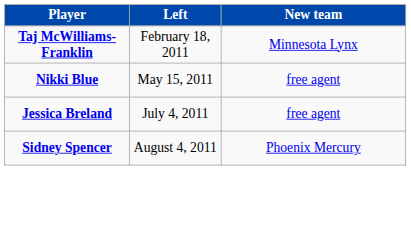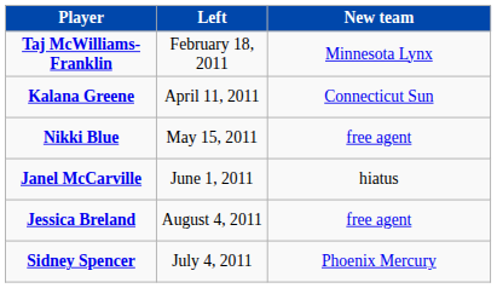 <table class="wikitable" style="text-align: center">
 <tr align="center"  bgcolor="#dddddd">
 <td style="background:#0047AB;color:white; width:140px"><strong>Player</strong></td>
 <td style="background:#0047AB;color:white; width:100px"><strong>Left</strong></td>
 <td style="background:#0047AB;color:white; width:210px"><strong>New team</strong></td>
 </tr>
 <tr style="height:40px">
 <td><strong><a href='#'>Taj McWilliams-Franklin</a></strong></td>
 <td>February 18, 2011</td>
 <td><a href='#'>Minnesota Lynx</a></td>
 </tr>
 <tr style="height:40px">
+<td><strong><a href='#'>Kalana Greene</a></strong></td>
+<td>April 11, 2011</td>
+<td><a href='#'>Connecticut Sun</a></td>
+</tr>
+<tr style="height:40px">
 <td><strong><a href='#'>Nikki Blue</a></strong></td>
 <td>May 15, 2011</td>
 <td><a href='#'>free agent</a></td>
 </tr>
 <tr style="height:40px">
+<td><strong><a href='#'>Janel McCarville</a></strong></td>
+<td>June 1, 2011</td>
+<td>hiatus</td>
+</tr>
+<tr style="height:40px">
 <td><strong><a href='#'>Jessica Breland</a></strong></td>
-<td>July 4, 2011</td>
+<td>August 4, 2011</td>
 <td><a href='#'>free agent</a></td>
 </tr>
 <tr style="height:40px">
 <td><strong><a href='#'>Sidney Spencer</a></strong></td>
-<td>August 4, 2011</td>
+<td>July 4, 2011</td>
 <td><a href='#'>Phoenix Mercury</a></td>
 </tr>
 </table>
